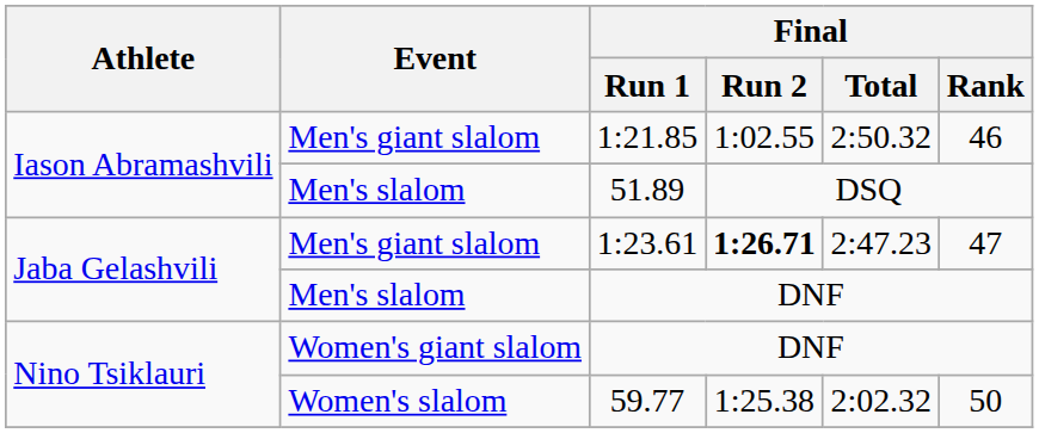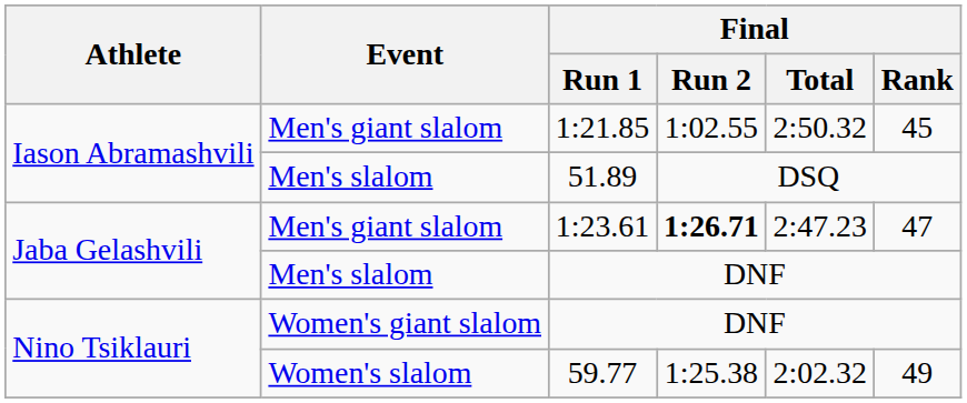 <table class="wikitable" style="text-align:center">
 <tr>
 <th rowspan="2">Athlete</th>
 <th rowspan="2">Event</th>
 <th colspan="5">Final</th>
 </tr>
 <tr>
 <th>Run 1</th>
 <th>Run 2</th>
 <th>Total</th>
 <th>Rank</th>
 </tr>
 <tr>
 <td rowspan="2" align="left"><a href='#'>Iason Abramashvili</a></td>
 <td align="left"><a href='#'>Men's giant slalom</a></td>
 <td>1:21.85</td>
 <td>1:02.55</td>
 <td>2:50.32</td>
-<td>46</td>
+<td>45</td>
 </tr>
 <tr>
 <td align="left"><a href='#'>Men's slalom</a></td>
 <td>51.89</td>
 <td align=center colspan=3>DSQ</td>
 </tr>
 <tr>
 <td rowspan="2" align="left"><a href='#'>Jaba Gelashvili</a></td>
 <td align="left"><a href='#'>Men's giant slalom</a></td>
 <td>1:23.61</td>
 <td><strong>1:26.71</strong></td>
 <td>2:47.23</td>
 <td>47</td>
 </tr>
 <tr>
 <td align="left"><a href='#'>Men's slalom</a></td>
 <td align=center colspan=4>DNF</td>
 </tr>
 <tr>
 <td rowspan="2" align="left"><a href='#'>Nino Tsiklauri</a></td>
 <td align="left"><a href='#'>Women's giant slalom</a></td>
 <td align=center colspan=4>DNF</td>
 </tr>
 <tr>
 <td align="left"><a href='#'>Women's slalom</a></td>
 <td>59.77</td>
 <td>1:25.38</td>
 <td>2:02.32</td>
-<td>50</td>
+<td>49</td>
 </tr>
 </table>
